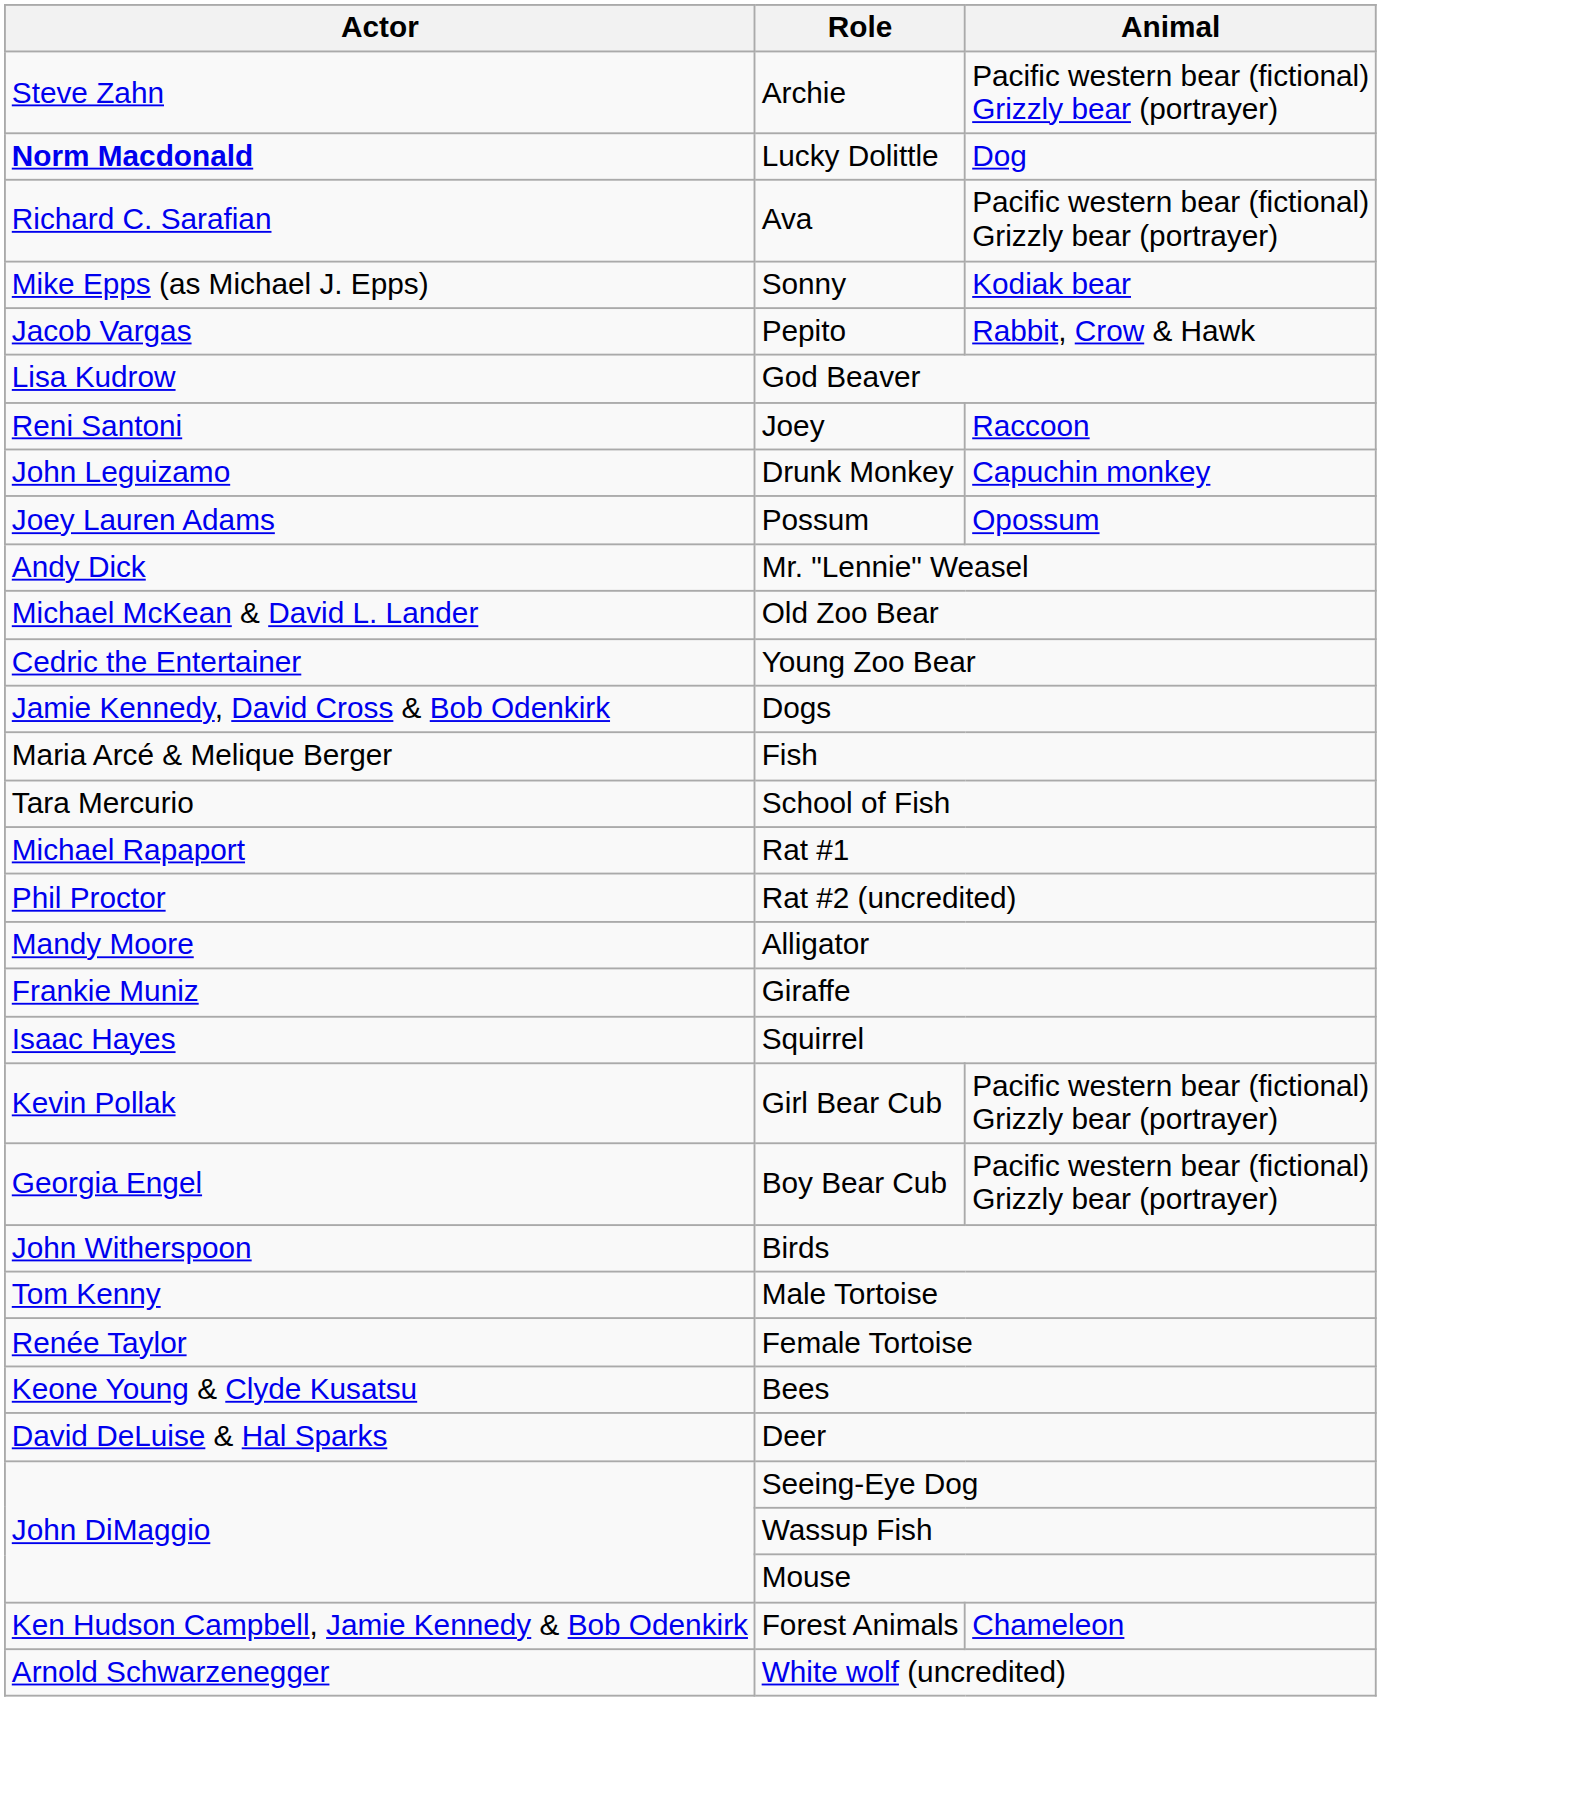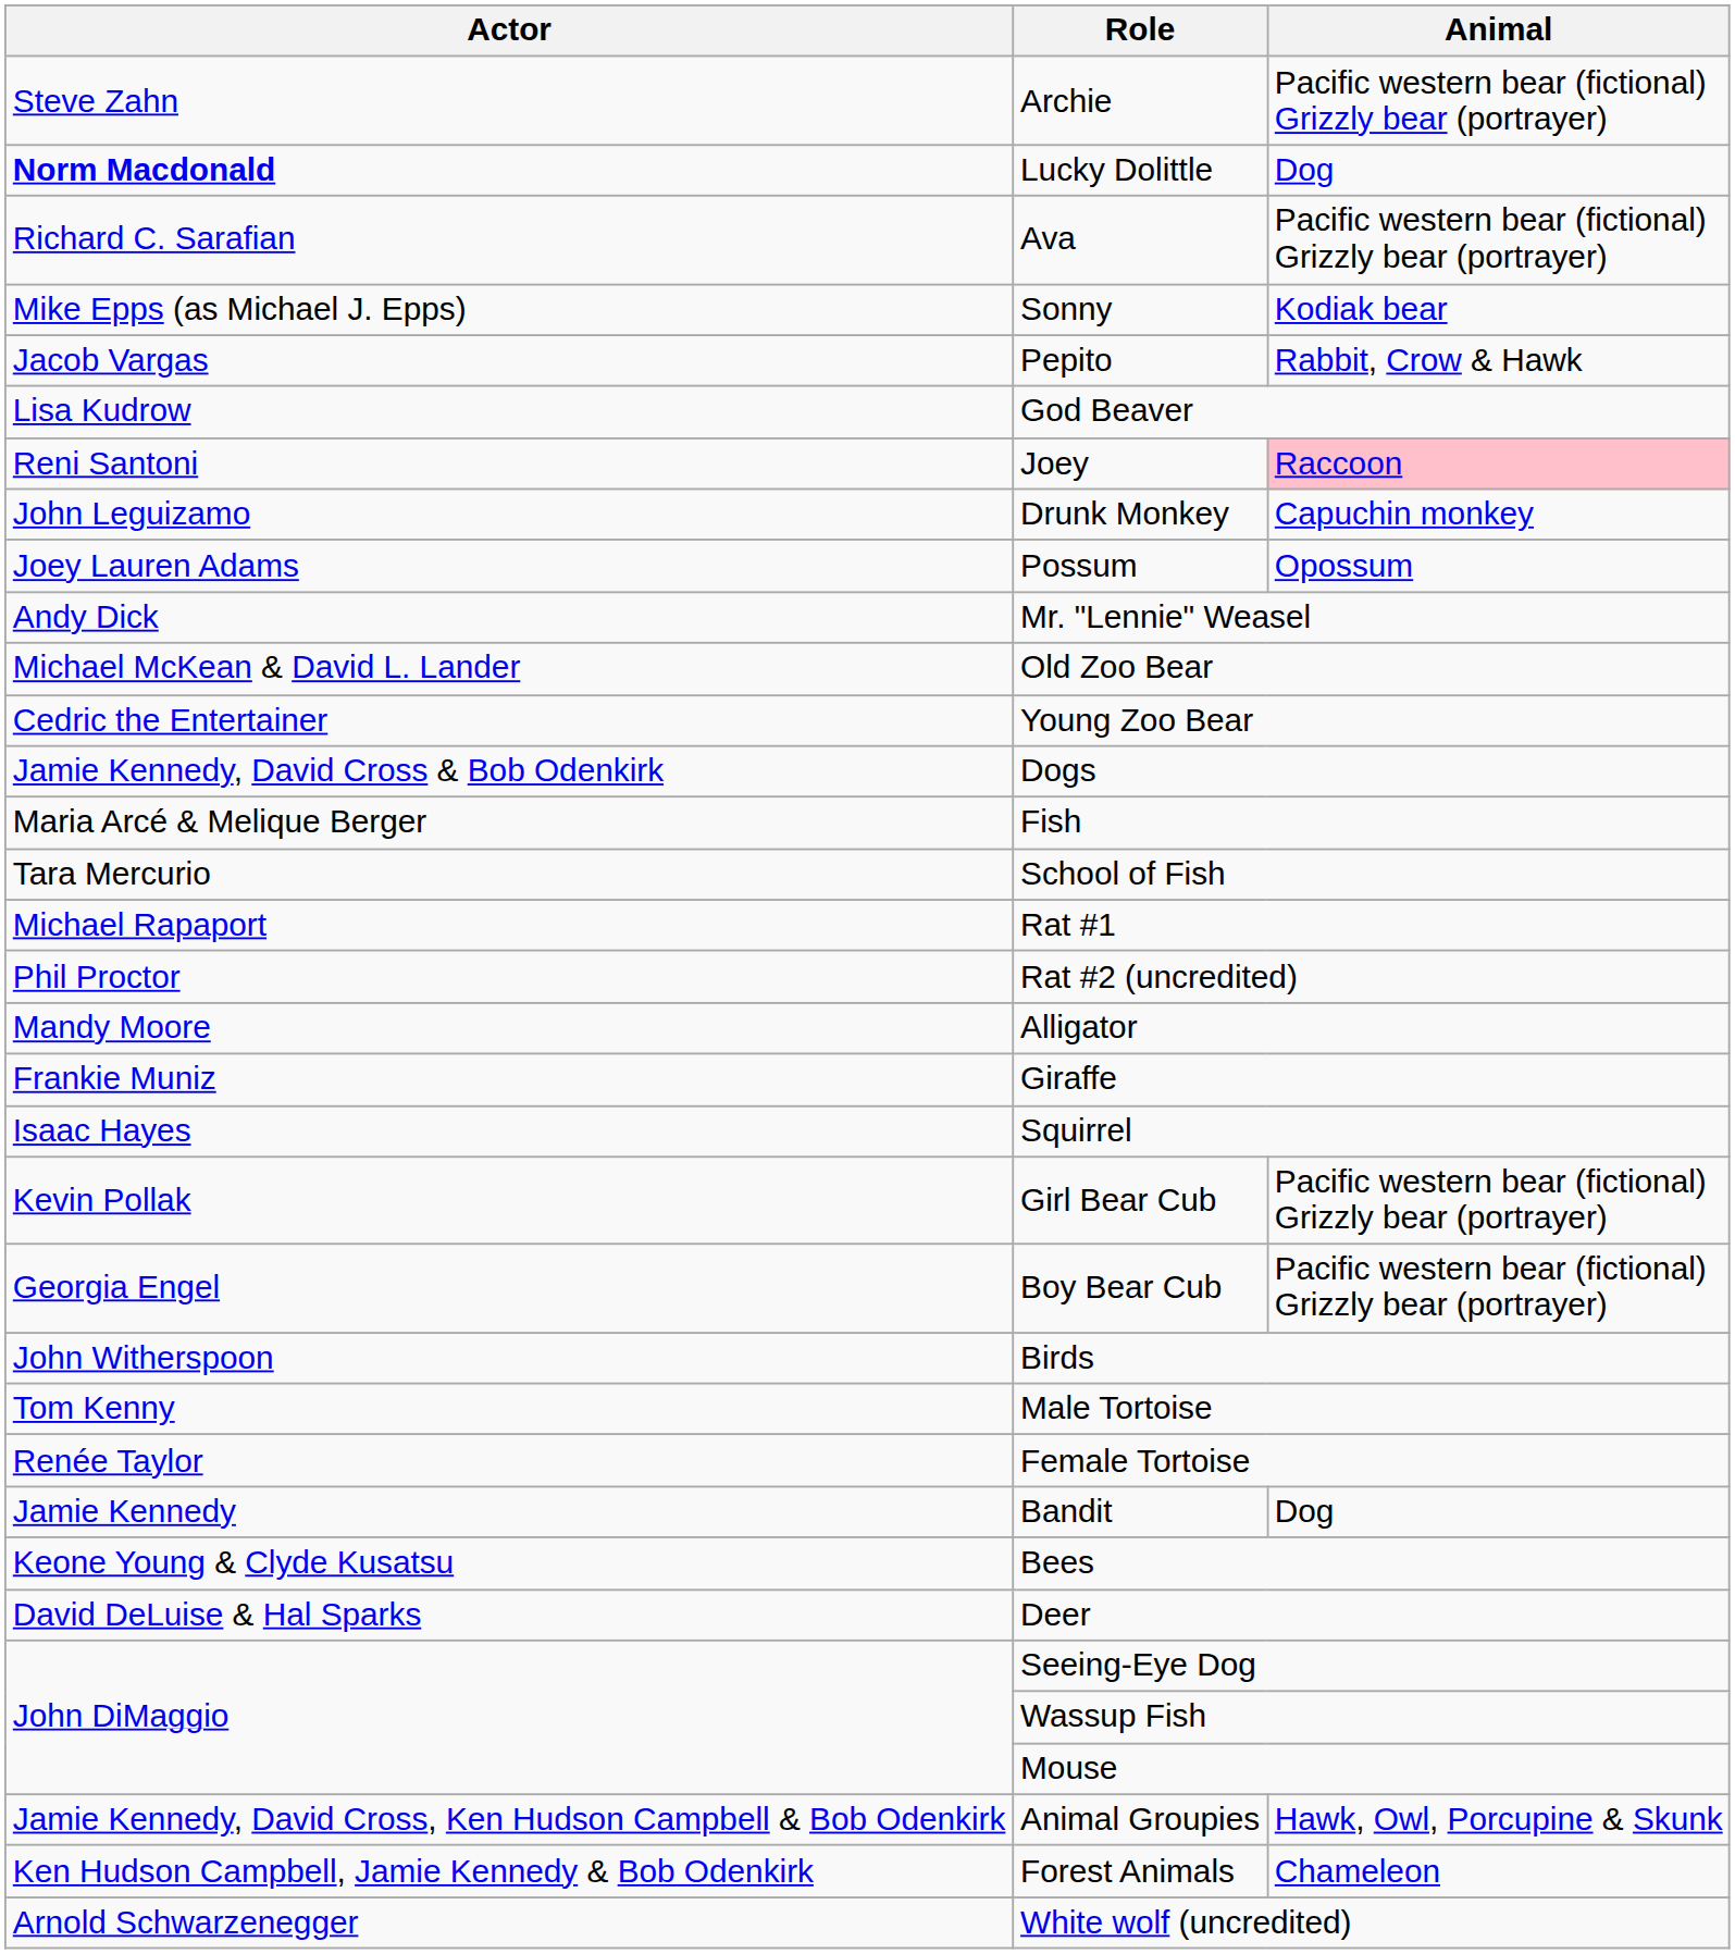 <table class="wikitable">
 <tr>
 <th>Actor</th>
 <th>Role</th>
 <th>Animal</th>
 </tr>
 <tr>
 <td><a href='#'>Steve Zahn</a></td>
 <td>Archie</td>
 <td>Pacific western bear (fictional)<br><a href='#'>Grizzly bear</a> (portrayer)</td>
 </tr>
 <tr>
 <td><strong><a href='#'>Norm Macdonald</a></strong></td>
 <td>Lucky Dolittle</td>
 <td><a href='#'>Dog</a></td>
 </tr>
 <tr>
 <td><a href='#'>Richard C. Sarafian</a></td>
 <td>Ava</td>
 <td>Pacific western bear (fictional)<br>Grizzly bear (portrayer)</td>
 </tr>
 <tr>
 <td><a href='#'>Mike Epps</a> (as Michael J. Epps)</td>
 <td>Sonny</td>
 <td><a href='#'>Kodiak bear</a></td>
 </tr>
 <tr>
 <td><a href='#'>Jacob Vargas</a></td>
 <td>Pepito</td>
 <td><a href='#'>Rabbit</a>, <a href='#'>Crow</a> & Hawk</td>
 </tr>
 <tr>
 <td><a href='#'>Lisa Kudrow</a></td>
 <td colspan="2">God Beaver</td>
 </tr>
 <tr>
 <td><a href='#'>Reni Santoni</a></td>
 <td>Joey</td>
-<td><a href='#'>Raccoon</a></td>
+<td style="background: pink;"><a href='#'>Raccoon</a></td>
 </tr>
 <tr>
 <td><a href='#'>John Leguizamo</a></td>
 <td>Drunk Monkey</td>
 <td><a href='#'>Capuchin monkey</a></td>
 </tr>
 <tr>
 <td><a href='#'>Joey Lauren Adams</a></td>
 <td>Possum</td>
 <td><a href='#'>Opossum</a></td>
 </tr>
 <tr>
 <td><a href='#'>Andy Dick</a></td>
 <td colspan="2">Mr. "Lennie" Weasel</td>
 </tr>
 <tr>
 <td><a href='#'>Michael McKean</a> & <a href='#'>David L. Lander</a></td>
 <td colspan="2">Old Zoo Bear</td>
 </tr>
 <tr>
 <td><a href='#'>Cedric the Entertainer</a></td>
 <td colspan="2">Young Zoo Bear</td>
 </tr>
 <tr>
 <td><a href='#'>Jamie Kennedy</a>, <a href='#'>David Cross</a> & <a href='#'>Bob Odenkirk</a></td>
 <td colspan="2">Dogs</td>
 </tr>
 <tr>
 <td>Maria Arcé & Melique Berger</td>
 <td colspan="2">Fish</td>
 </tr>
 <tr>
 <td>Tara Mercurio</td>
 <td colspan="2">School of Fish</td>
 </tr>
 <tr>
 <td><a href='#'>Michael Rapaport</a></td>
 <td colspan="2">Rat #1</td>
 </tr>
 <tr>
 <td><a href='#'>Phil Proctor</a></td>
 <td colspan="2">Rat #2 (uncredited)</td>
 </tr>
 <tr>
 <td><a href='#'>Mandy Moore</a></td>
 <td colspan="2">Alligator</td>
 </tr>
 <tr>
 <td><a href='#'>Frankie Muniz</a></td>
 <td colspan="2">Giraffe</td>
 </tr>
 <tr>
 <td><a href='#'>Isaac Hayes</a></td>
 <td colspan="2">Squirrel</td>
 </tr>
 <tr>
 <td><a href='#'>Kevin Pollak</a></td>
 <td>Girl Bear Cub</td>
 <td>Pacific western bear (fictional)<br>Grizzly bear (portrayer)</td>
 </tr>
 <tr>
 <td><a href='#'>Georgia Engel</a></td>
 <td>Boy Bear Cub</td>
 <td>Pacific western bear (fictional)<br>Grizzly bear (portrayer)</td>
 </tr>
 <tr>
 <td><a href='#'>John Witherspoon</a></td>
 <td colspan="2">Birds</td>
 </tr>
 <tr>
 <td><a href='#'>Tom Kenny</a></td>
 <td colspan="2">Male Tortoise</td>
 </tr>
 <tr>
 <td><a href='#'>Renée Taylor</a></td>
 <td colspan="2">Female Tortoise</td>
 </tr>
 <tr>
+<td><a href='#'>Jamie Kennedy</a></td>
+<td>Bandit</td>
+<td>Dog</td>
+</tr>
+<tr>
 <td><a href='#'>Keone Young</a> & <a href='#'>Clyde Kusatsu</a></td>
 <td colspan="2">Bees</td>
 </tr>
 <tr>
 <td><a href='#'>David DeLuise</a> & <a href='#'>Hal Sparks</a></td>
 <td colspan="2">Deer</td>
 </tr>
 <tr>
 <td rowspan="3"><a href='#'>John DiMaggio</a></td>
 <td colspan="2">Seeing-Eye Dog</td>
 </tr>
 <tr>
 <td colspan="2">Wassup Fish</td>
 </tr>
 <tr>
 <td colspan="2">Mouse</td>
 </tr>
 <tr>
+<td><a href='#'>Jamie Kennedy</a>, <a href='#'>David Cross</a>, <a href='#'>Ken Hudson Campbell</a> & <a href='#'>Bob Odenkirk</a></td>
+<td>Animal Groupies</td>
+<td><a href='#'>Hawk</a>, <a href='#'>Owl</a>, <a href='#'>Porcupine</a> & <a href='#'>Skunk</a></td>
+</tr>
+<tr>
 <td><a href='#'>Ken Hudson Campbell</a>, <a href='#'>Jamie Kennedy</a> & <a href='#'>Bob Odenkirk</a></td>
 <td>Forest Animals</td>
 <td><a href='#'>Chameleon</a></td>
 </tr>
 <tr>
 <td><a href='#'>Arnold Schwarzenegger</a></td>
 <td colspan="2"><a href='#'>White wolf</a> (uncredited)</td>
 </tr>
 </table>
